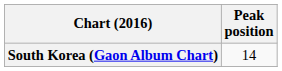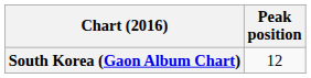 <table class="wikitable sortable plainrowheaders">
 <tr>
 <th>Chart (2016)</th>
 <th>Peak<br>position</th>
 </tr>
 <tr>
 <th scope="row">South Korea (<a href='#'>Gaon Album Chart</a>)</th>
-<td align="center">14</td>
+<td align="center">12</td>
 </tr>
 </table>
